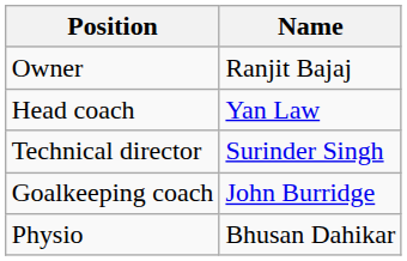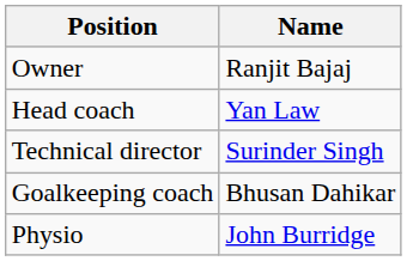 <table class="wikitable">
 <tr>
 <th>Position</th>
 <th>Name</th>
 </tr>
 <tr>
 <td>Owner</td>
 <td> Ranjit Bajaj</td>
 </tr>
 <tr>
 <td>Head coach</td>
 <td> <a href='#'>Yan Law</a></td>
 </tr>
 <tr>
 <td>Technical director</td>
 <td> <a href='#'>Surinder Singh</a></td>
 </tr>
 <tr>
 <td>Goalkeeping coach</td>
-<td> <a href='#'>John Burridge</a></td>
+<td> Bhusan Dahikar</td>
 </tr>
 <tr>
 <td>Physio</td>
-<td> Bhusan Dahikar</td>
+<td> <a href='#'>John Burridge</a></td>
 </tr>
 </table>
